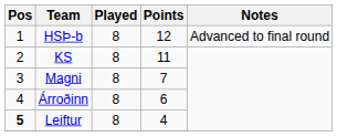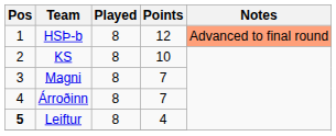 <table class="wikitable" style="text-align: center;">
 <tr>
 <th>Pos</th>
 <th>Team</th>
 <th>Played</th>
 <th>Points</th>
 <th>Notes</th>
 </tr>
 <tr>
 <td>1</td>
 <td><a href='#'>HSÞ-b</a></td>
 <td>8</td>
 <td>12</td>
-<td align="center" rowspan="1">Advanced to final round</td>
+<td align="center" rowspan="1" style="background: lightsalmon;">Advanced to final round</td>
 </tr>
 <tr>
 <td>2</td>
 <td><a href='#'>KS</a></td>
 <td>8</td>
-<td>11</td>
+<td>10</td>
 </tr>
 <tr>
 <td>3</td>
 <td><a href='#'>Magni</a></td>
 <td>8</td>
 <td>7</td>
 </tr>
 <tr>
 <td>4</td>
 <td><a href='#'>Árroðinn</a></td>
 <td>8</td>
-<td>6</td>
+<td>7</td>
 </tr>
 <tr>
 <td><strong>5</strong></td>
 <td><a href='#'>Leiftur</a></td>
 <td>8</td>
 <td>4</td>
 </tr>
 <tr>
 </tr>
 </table>
